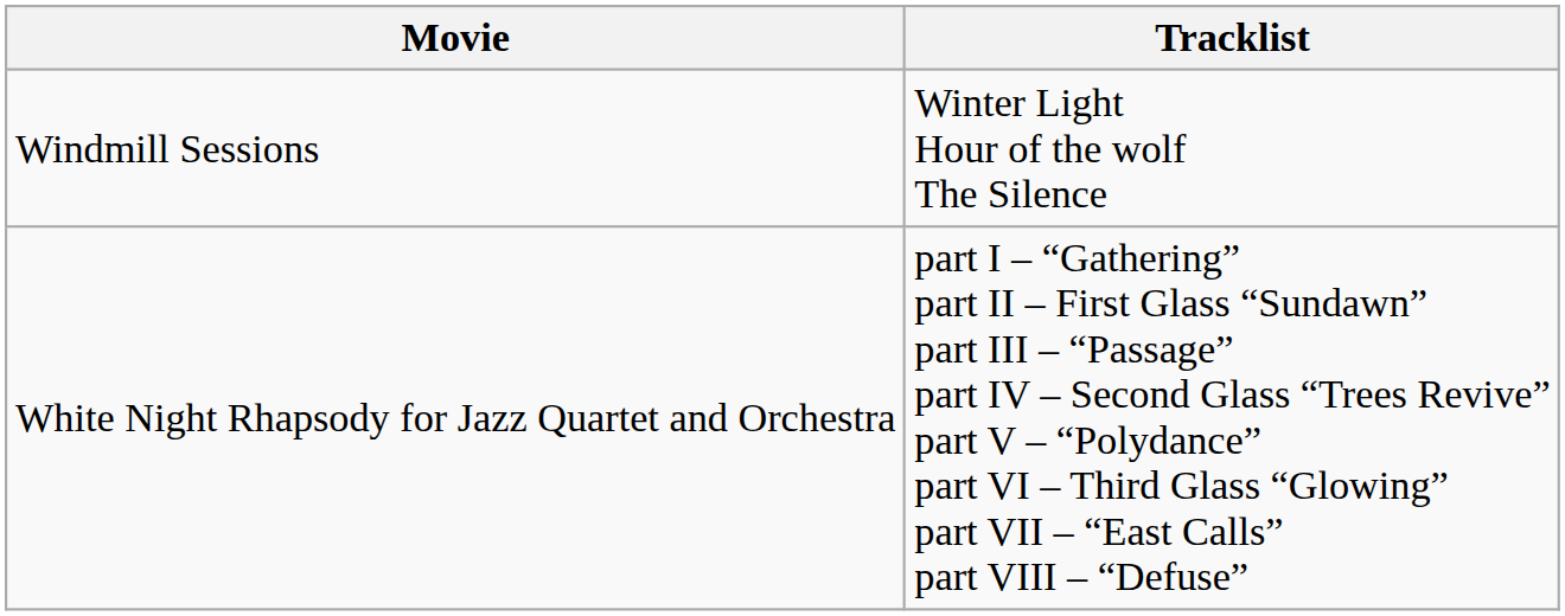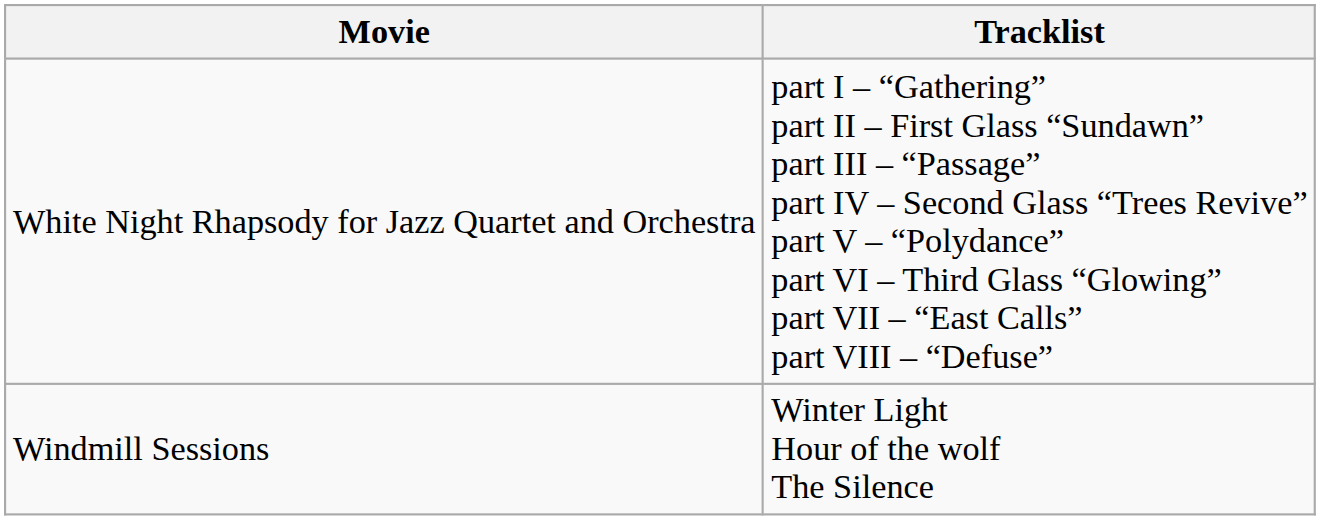 <table class="wikitable">
 <tr>
 <th>Movie</th>
 <th>Tracklist</th>
 </tr>
 <tr>
+<td>White Night Rhapsody for Jazz Quartet and Orchestra</td>
+<td>part I – “Gathering” <br> part II – First Glass “Sundawn”  <br> part III – “Passage” <br> part IV – Second Glass “Trees Revive” <br> part V – “Polydance” <br> part VI – Third Glass “Glowing” <br> part VII – “East Calls” <br> part VIII – “Defuse”</td>
+</tr>
+<tr>
 <td>Windmill Sessions</td>
 <td>Winter Light <br> Hour of the wolf <br> The Silence</td>
 </tr>
-<tr>
-<td>White Night Rhapsody for Jazz Quartet and Orchestra</td>
-<td>part I – “Gathering” <br> part II – First Glass “Sundawn”  <br> part III – “Passage” <br> part IV – Second Glass “Trees Revive” <br> part V – “Polydance” <br> part VI – Third Glass “Glowing” <br> part VII – “East Calls” <br> part VIII – “Defuse”</td>
-</tr>
 </table>
